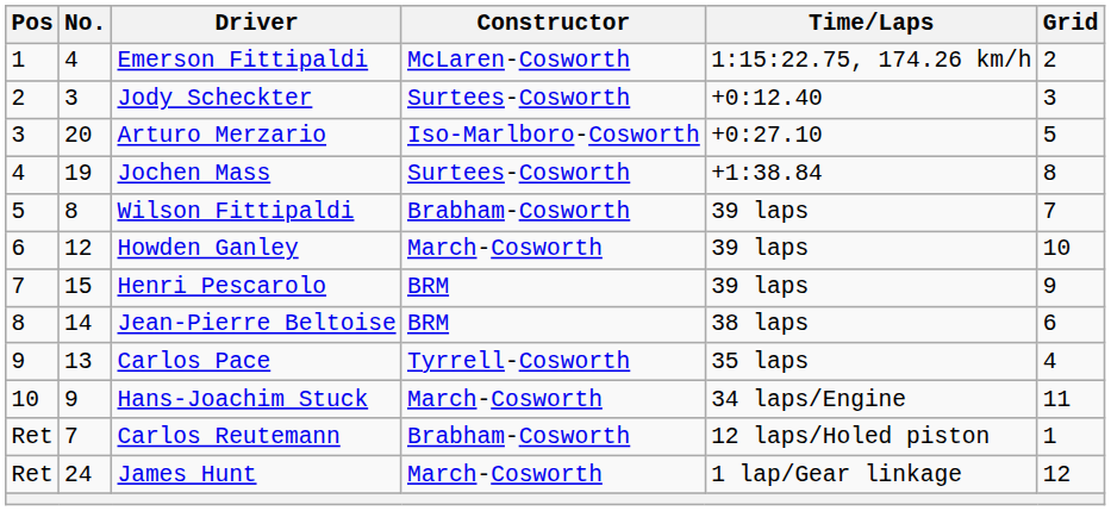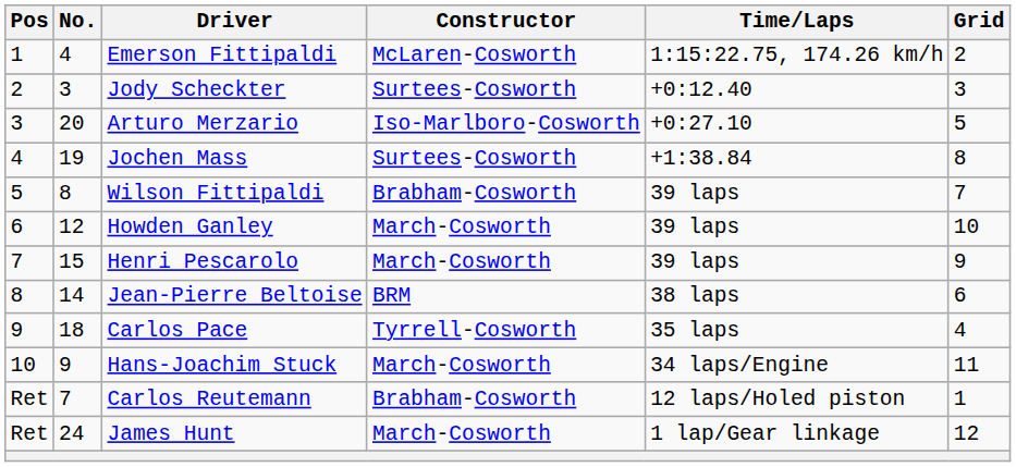 <table class="wikitable" style="font-size: 95%;">
 <tr>
 <th>Pos</th>
 <th>No.</th>
 <th>Driver</th>
 <th>Constructor</th>
 <th>Time/Laps</th>
 <th>Grid</th>
 </tr>
 <tr>
 <td>1</td>
 <td>4</td>
 <td> <a href='#'>Emerson Fittipaldi</a></td>
 <td><a href='#'>McLaren</a>-<a href='#'>Cosworth</a></td>
 <td>1:15:22.75, 174.26 km/h</td>
 <td>2</td>
 </tr>
 <tr>
 <td>2</td>
 <td>3</td>
 <td> <a href='#'>Jody Scheckter</a></td>
 <td><a href='#'>Surtees</a>-<a href='#'>Cosworth</a></td>
 <td>+0:12.40</td>
 <td>3</td>
 </tr>
 <tr>
 <td>3</td>
 <td>20</td>
 <td> <a href='#'>Arturo Merzario</a></td>
 <td><a href='#'>Iso-Marlboro</a>-<a href='#'>Cosworth</a></td>
 <td>+0:27.10</td>
 <td>5</td>
 </tr>
 <tr>
 <td>4</td>
 <td>19</td>
 <td> <a href='#'>Jochen Mass</a></td>
 <td><a href='#'>Surtees</a>-<a href='#'>Cosworth</a></td>
 <td>+1:38.84</td>
 <td>8</td>
 </tr>
 <tr>
 <td>5</td>
 <td>8</td>
 <td> <a href='#'>Wilson Fittipaldi</a></td>
 <td><a href='#'>Brabham</a>-<a href='#'>Cosworth</a></td>
 <td>39 laps</td>
 <td>7</td>
 </tr>
 <tr>
 <td>6</td>
 <td>12</td>
 <td> <a href='#'>Howden Ganley</a></td>
 <td><a href='#'>March</a>-<a href='#'>Cosworth</a></td>
 <td>39 laps</td>
 <td>10</td>
 </tr>
 <tr>
 <td>7</td>
 <td>15</td>
 <td> <a href='#'>Henri Pescarolo</a></td>
-<td><a href='#'>BRM</a></td>
+<td><a href='#'>March</a>-<a href='#'>Cosworth</a></td>
 <td>39 laps</td>
 <td>9</td>
 </tr>
 <tr>
 <td>8</td>
 <td>14</td>
 <td> <a href='#'>Jean-Pierre Beltoise</a></td>
 <td><a href='#'>BRM</a></td>
 <td>38 laps</td>
 <td>6</td>
 </tr>
 <tr>
 <td>9</td>
-<td>13</td>
+<td>18</td>
 <td> <a href='#'>Carlos Pace</a></td>
 <td><a href='#'>Tyrrell</a>-<a href='#'>Cosworth</a></td>
 <td>35 laps</td>
 <td>4</td>
 </tr>
 <tr>
 <td>10</td>
 <td>9</td>
 <td> <a href='#'>Hans-Joachim Stuck</a></td>
 <td><a href='#'>March</a>-<a href='#'>Cosworth</a></td>
 <td>34 laps/Engine</td>
 <td>11</td>
 </tr>
 <tr>
 <td>Ret</td>
 <td>7</td>
 <td> <a href='#'>Carlos Reutemann</a></td>
 <td><a href='#'>Brabham</a>-<a href='#'>Cosworth</a></td>
 <td>12 laps/Holed piston</td>
 <td>1</td>
 </tr>
 <tr>
 <td>Ret</td>
 <td>24</td>
 <td> <a href='#'>James Hunt</a></td>
 <td><a href='#'>March</a>-<a href='#'>Cosworth</a></td>
 <td>1 lap/Gear linkage</td>
 <td>12</td>
 </tr>
 <tr>
 <th colspan="6"></th>
 </tr>
 </table>
